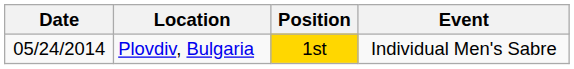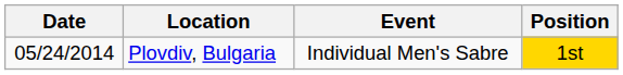 <table class="wikitable" width="50%" style="font-size:90%; text-align:center;">
 <tr>
 <th>Date</th>
 <th>Location</th>
+<th>Event</th>
 <th>Position</th>
-<th>Event</th>
 </tr>
 <tr>
 <td>05/24/2014</td>
 <td rowspan="1" align="left"> <a href='#'>Plovdiv</a>, <a href='#'>Bulgaria</a></td>
+<td>Individual Men's Sabre</td>
 <td bgcolor="gold">1st</td>
-<td>Individual Men's Sabre</td>
 </tr>
 </table>
